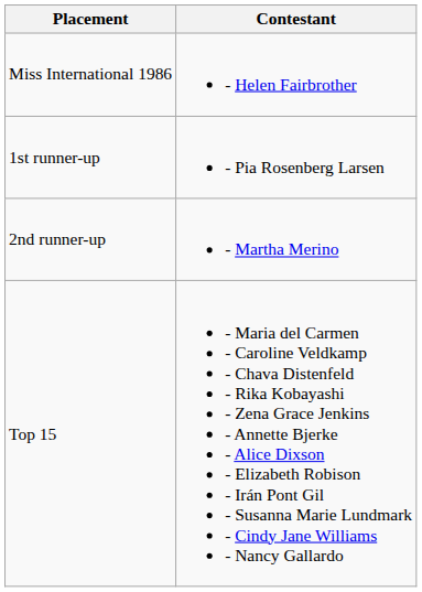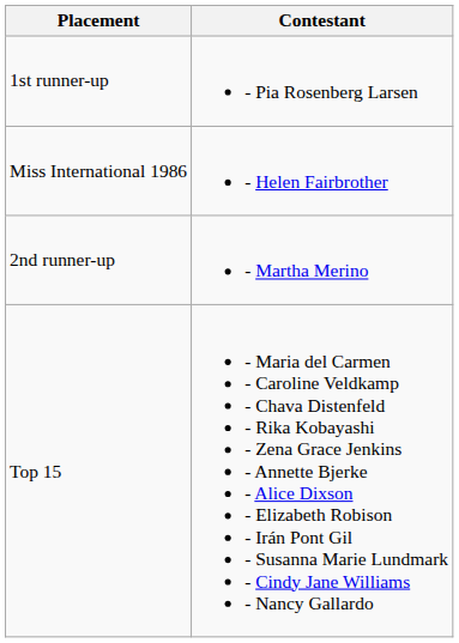 <table class="wikitable sortable" style="font-size:95%;">
 <tr>
 <th>Placement</th>
 <th>Contestant</th>
 </tr>
 <tr>
+<td>1st runner-up</td>
+<td><br><ul><li> - Pia Rosenberg Larsen</li></ul></td>
+</tr>
+<tr>
 <td>Miss International 1986</td>
 <td><br><ul><li> - <a href='#'>Helen Fairbrother</a></li></ul></td>
-</tr>
-<tr>
-<td>1st runner-up</td>
-<td><br><ul><li> - Pia Rosenberg Larsen</li></ul></td>
 </tr>
 <tr>
 <td>2nd runner-up</td>
 <td><br><ul><li> - <a href='#'>Martha Merino</a></li></ul></td>
 </tr>
 <tr>
 <td>Top 15</td>
 <td><br><ul><li> - Maria del Carmen</li><li> - Caroline Veldkamp</li><li> - Chava Distenfeld</li><li> - Rika Kobayashi</li><li> - Zena Grace Jenkins</li><li> - Annette Bjerke</li><li> - <a href='#'>Alice Dixson</a></li><li> - Elizabeth Robison</li><li> - Irán Pont Gil</li><li> - Susanna Marie Lundmark</li><li> - <a href='#'>Cindy Jane Williams</a></li><li> - Nancy Gallardo</li></ul></td>
 </tr>
 </table>
